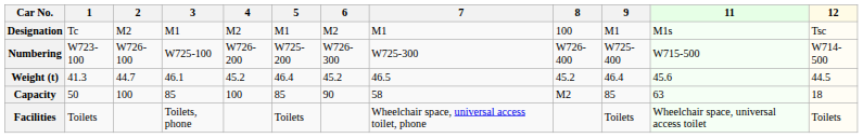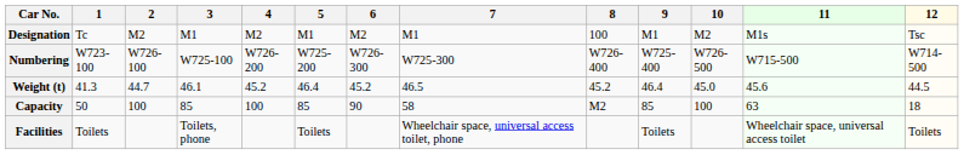 <table class="wikitable">
 <tr>
 <th>Car No.</th>
 <th>1</th>
 <th>2</th>
 <th>3</th>
 <th>4</th>
 <th>5</th>
 <th>6</th>
 <th>7</th>
 <th>8</th>
 <th>9</th>
+<th>10</th>
 <th style="background:#E6FFE6">11</th>
 <th style="background: #FFFBE6">12</th>
 </tr>
 <tr>
 <th>Designation</th>
 <td>Tc</td>
 <td>M2</td>
 <td>M1</td>
 <td>M2</td>
 <td>M1</td>
 <td>M2</td>
 <td>M1</td>
 <td>100</td>
 <td>M1</td>
+<td>M2</td>
 <td style="background:#F5FFF5">M1s</td>
 <td style="background: #FFFDF5">Tsc</td>
 </tr>
 <tr>
 <th>Numbering</th>
 <td>W723-100</td>
 <td>W726-100</td>
 <td>W725-100</td>
 <td>W726-200</td>
 <td>W725-200</td>
 <td>W726-300</td>
 <td>W725-300</td>
 <td>W726-400</td>
 <td>W725-400</td>
+<td>W726-500</td>
 <td style="background: #F5FFF5">W715-500</td>
 <td style="background: #FFFDF5">W714-500</td>
 </tr>
 <tr>
 <th>Weight (t)</th>
 <td>41.3</td>
 <td>44.7</td>
 <td>46.1</td>
 <td>45.2</td>
 <td>46.4</td>
 <td>45.2</td>
 <td>46.5</td>
 <td>45.2</td>
 <td>46.4</td>
+<td>45.0</td>
 <td style="background: #F5FFF5">45.6</td>
 <td style="background: #FFFDF5">44.5</td>
 </tr>
 <tr>
 <th>Capacity</th>
 <td>50</td>
 <td>100</td>
 <td>85</td>
 <td>100</td>
 <td>85</td>
 <td>90</td>
 <td>58</td>
 <td>M2</td>
 <td>85</td>
+<td>100</td>
 <td style="background: #F5FFF5">63</td>
 <td style="background: #FFFDF5">18</td>
 </tr>
 <tr>
 <th>Facilities</th>
 <td>Toilets</td>
 <td> </td>
 <td>Toilets, phone</td>
 <td> </td>
 <td>Toilets</td>
 <td> </td>
 <td>Wheelchair space, <a href='#'>universal access</a> toilet, phone</td>
 <td> </td>
 <td>Toilets</td>
+<td> </td>
 <td style="background: #F5FFF5">Wheelchair space, universal access toilet</td>
 <td style="background: #FFFDF5">Toilets</td>
 </tr>
 </table>
